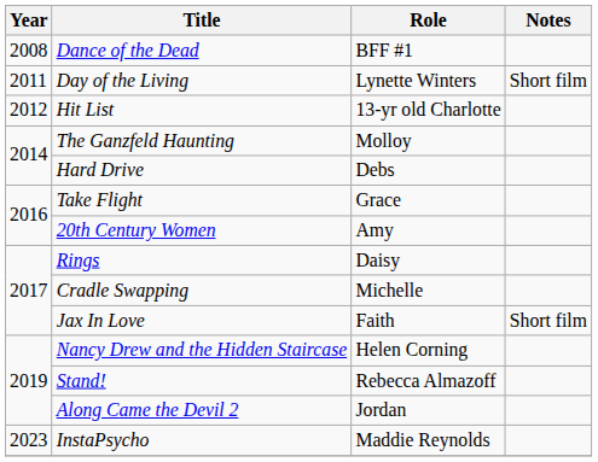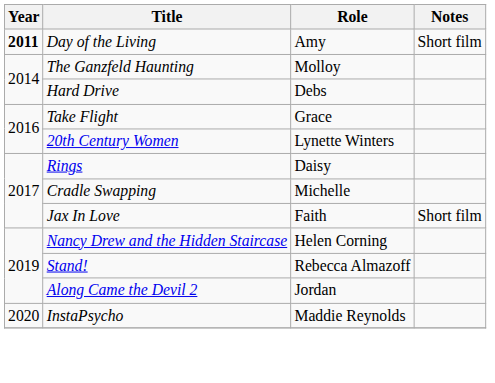 <table class="wikitable sortable">
 <tr>
 <th>Year</th>
 <th>Title</th>
 <th>Role</th>
 <th class="unsortable">Notes</th>
 </tr>
 <tr>
-<td>2008</td>
-<td><em><a href='#'>Dance of the Dead</a></em></td>
-<td>BFF #1</td>
-<td></td>
-</tr>
-<tr>
-<td>2011</td>
+<td><strong>2011</strong></td>
 <td><em>Day of the Living</em></td>
-<td>Lynette Winters</td>
+<td>Amy</td>
 <td>Short film</td>
-</tr>
-<tr>
-<td>2012</td>
-<td><em>Hit List</em></td>
-<td>13-yr old Charlotte</td>
-<td></td>
 </tr>
 <tr>
 <td rowspan="2">2014</td>
 <td><em>The Ganzfeld Haunting</em></td>
 <td>Molloy</td>
 <td></td>
 </tr>
 <tr>
 <td><em>Hard Drive</em></td>
 <td>Debs</td>
 <td></td>
 </tr>
 <tr>
 <td rowspan="2">2016</td>
 <td><em>Take Flight</em></td>
 <td>Grace</td>
 <td></td>
 </tr>
 <tr>
 <td><em><a href='#'>20th Century Women</a></em></td>
-<td>Amy</td>
+<td>Lynette Winters</td>
 <td></td>
 </tr>
 <tr>
 <td rowspan="3">2017</td>
 <td><em><a href='#'>Rings</a></em></td>
 <td>Daisy</td>
 <td></td>
 </tr>
 <tr>
 <td><em>Cradle Swapping</em></td>
 <td>Michelle</td>
 <td></td>
 </tr>
 <tr>
 <td><em>Jax In Love</em></td>
 <td>Faith</td>
 <td>Short film</td>
 </tr>
 <tr>
 <td rowspan="3">2019</td>
 <td><em><a href='#'>Nancy Drew and the Hidden Staircase</a></em></td>
 <td>Helen Corning</td>
 <td></td>
 </tr>
 <tr>
 <td><em><a href='#'>Stand!</a></em></td>
 <td>Rebecca Almazoff</td>
 <td></td>
 </tr>
 <tr>
 <td><em><a href='#'>Along Came the Devil 2</a></em></td>
 <td>Jordan</td>
 <td></td>
 </tr>
 <tr>
-<td>2023</td>
+<td>2020</td>
 <td><em>InstaPsycho</em></td>
 <td>Maddie Reynolds</td>
 <td></td>
 </tr>
 <tr>
 </tr>
 </table>
